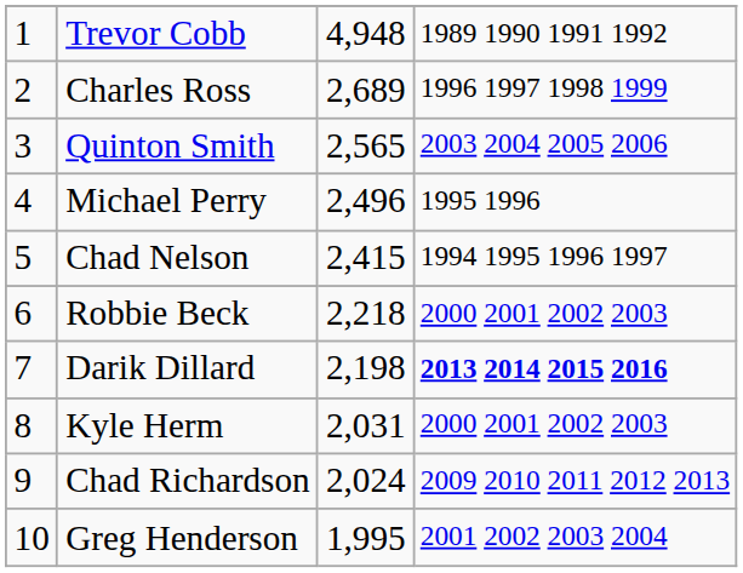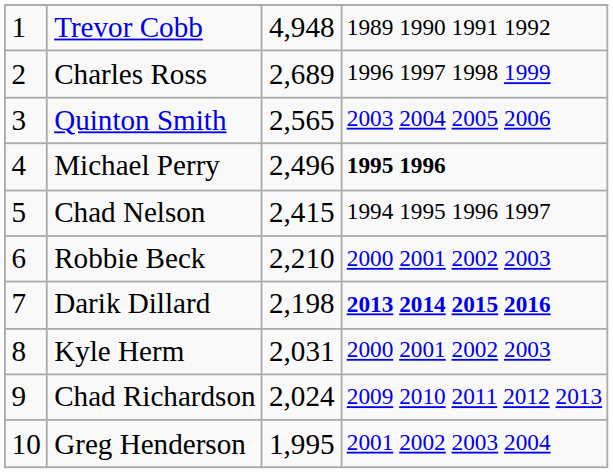 <table class="wikitable">
 <tr>
 </tr>
 <tr>
 <td>1</td>
 <td><a href='#'>Trevor Cobb</a></td>
 <td>4,948</td>
 <td style="font-size:80%;">1989 1990 1991 1992</td>
 </tr>
 <tr>
 <td>2</td>
 <td>Charles Ross</td>
 <td>2,689</td>
 <td style="font-size:80%;">1996 1997 1998 <a href='#'>1999</a></td>
 </tr>
 <tr>
 <td>3</td>
 <td><a href='#'>Quinton Smith</a></td>
 <td>2,565</td>
 <td style="font-size:80%;"><a href='#'>2003</a> <a href='#'>2004</a> <a href='#'>2005</a> <a href='#'>2006</a></td>
 </tr>
 <tr>
 <td>4</td>
 <td>Michael Perry</td>
 <td>2,496</td>
-<td style="font-size:80%;">1995 1996</td>
+<td style="font-size:80%;"><strong>1995 1996</strong></td>
 </tr>
 <tr>
 <td>5</td>
 <td>Chad Nelson</td>
 <td>2,415</td>
 <td style="font-size:80%;">1994 1995 1996 1997</td>
 </tr>
 <tr>
 <td>6</td>
 <td>Robbie Beck</td>
-<td>2,218</td>
+<td>2,210</td>
 <td style="font-size:80%;"><a href='#'>2000</a> <a href='#'>2001</a> <a href='#'>2002</a> <a href='#'>2003</a></td>
 </tr>
 <tr>
 <td>7</td>
 <td>Darik Dillard</td>
 <td>2,198</td>
 <td style="font-size:80%;"><strong><a href='#'>2013</a> <a href='#'>2014</a> <a href='#'>2015</a> <a href='#'>2016</a></strong></td>
 </tr>
 <tr>
 <td>8</td>
 <td>Kyle Herm</td>
 <td>2,031</td>
 <td style="font-size:80%;"><a href='#'>2000</a> <a href='#'>2001</a> <a href='#'>2002</a> <a href='#'>2003</a></td>
 </tr>
 <tr>
 <td>9</td>
 <td>Chad Richardson</td>
 <td>2,024</td>
 <td style="font-size:80%;"><a href='#'>2009</a> <a href='#'>2010</a> <a href='#'>2011</a> <a href='#'>2012</a> <a href='#'>2013</a></td>
 </tr>
 <tr>
 <td>10</td>
 <td>Greg Henderson</td>
 <td>1,995</td>
 <td style="font-size:80%;"><a href='#'>2001</a> <a href='#'>2002</a> <a href='#'>2003</a> <a href='#'>2004</a></td>
 </tr>
 </table>
